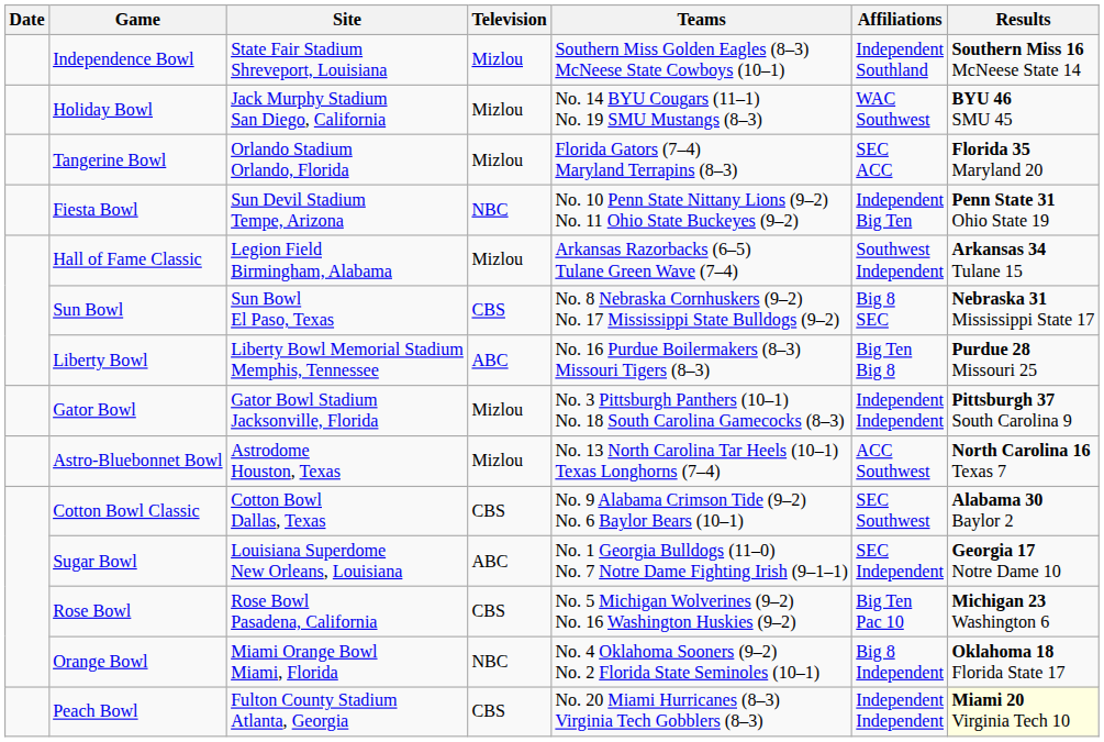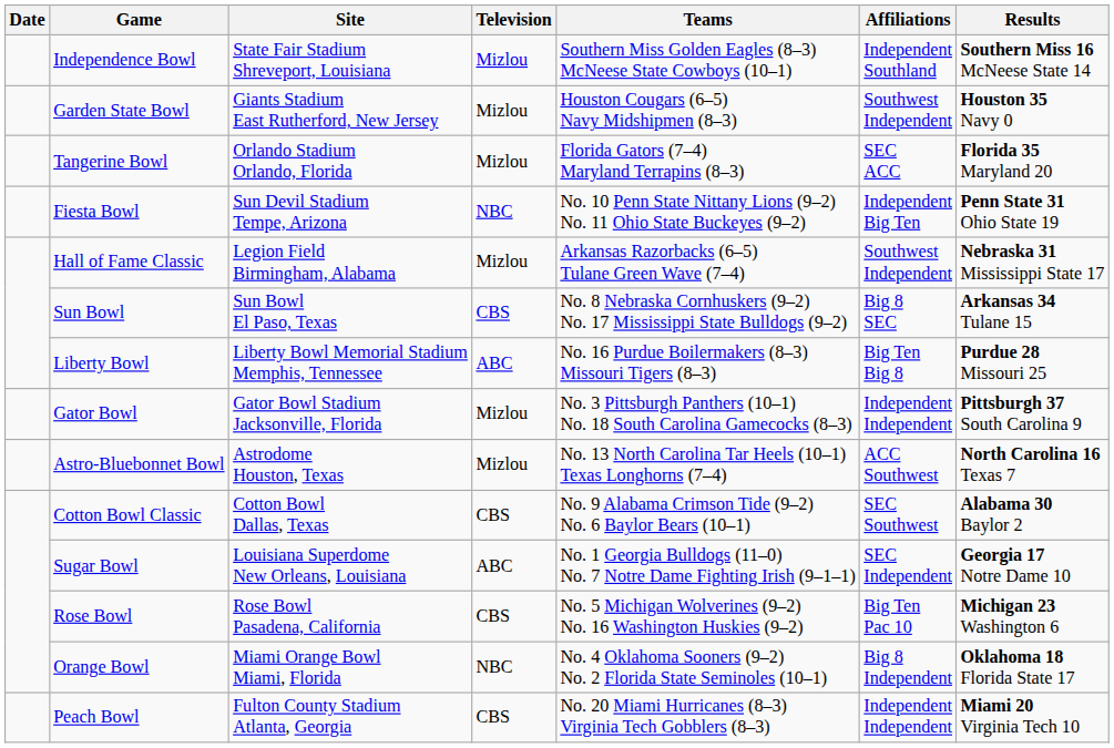 <table class="wikitable" style="font-size:90%">
 <tr>
 <th>Date</th>
 <th>Game</th>
 <th>Site</th>
 <th>Television</th>
 <th>Teams</th>
 <th>Affiliations</th>
 <th>Results</th>
 </tr>
 <tr>
 <td></td>
 <td><a href='#'>Independence Bowl</a></td>
 <td><a href='#'>State Fair Stadium</a><br><a href='#'>Shreveport, Louisiana</a></td>
 <td><a href='#'>Mizlou</a></td>
 <td><a href='#'>Southern Miss Golden Eagles</a> (8–3)<br><a href='#'>McNeese State Cowboys</a> (10–1)</td>
 <td><a href='#'>Independent</a><br><a href='#'>Southland</a></td>
 <td><strong>Southern Miss 16</strong><br>McNeese State 14</td>
 </tr>
 <tr>
 <td></td>
-<td><a href='#'>Holiday Bowl</a></td>
-<td><a href='#'>Jack Murphy Stadium</a><br><a href='#'>San Diego</a>, <a href='#'>California</a></td>
+<td><a href='#'>Garden State Bowl</a></td>
+<td><a href='#'>Giants Stadium</a><br><a href='#'>East Rutherford, New Jersey</a></td>
 <td>Mizlou</td>
-<td>No. 14 <a href='#'>BYU Cougars</a> (11–1)<br>No. 19 <a href='#'>SMU Mustangs</a> (8–3)</td>
-<td><a href='#'>WAC</a><br><a href='#'>Southwest</a></td>
-<td><strong>BYU 46</strong><br>SMU 45</td>
+<td><a href='#'>Houston Cougars</a> (6–5)<br><a href='#'>Navy Midshipmen</a> (8–3)</td>
+<td><a href='#'>Southwest</a><br><a href='#'>Independent</a></td>
+<td><strong>Houston 35</strong><br>Navy 0</td>
 </tr>
 <tr>
 <td></td>
 <td><a href='#'>Tangerine Bowl</a></td>
 <td><a href='#'>Orlando Stadium</a><br><a href='#'>Orlando, Florida</a></td>
 <td>Mizlou</td>
 <td><a href='#'>Florida Gators</a> (7–4)<br><a href='#'>Maryland Terrapins</a> (8–3)</td>
 <td><a href='#'>SEC</a><br><a href='#'>ACC</a></td>
 <td><strong>Florida 35</strong><br>Maryland 20</td>
 </tr>
 <tr>
 <td></td>
 <td><a href='#'>Fiesta Bowl</a></td>
 <td><a href='#'>Sun Devil Stadium</a><br><a href='#'>Tempe, Arizona</a></td>
 <td><a href='#'>NBC</a></td>
 <td>No. 10 <a href='#'>Penn State Nittany Lions</a> (9–2)<br>No. 11 <a href='#'>Ohio State Buckeyes</a> (9–2)</td>
 <td><a href='#'>Independent</a><br><a href='#'>Big Ten</a></td>
 <td><strong>Penn State 31</strong><br>Ohio State 19</td>
 </tr>
 <tr>
 <td rowspan=3></td>
 <td><a href='#'>Hall of Fame Classic</a></td>
 <td><a href='#'>Legion Field</a><br><a href='#'>Birmingham, Alabama</a></td>
 <td>Mizlou</td>
 <td><a href='#'>Arkansas Razorbacks</a> (6–5)<br><a href='#'>Tulane Green Wave</a> (7–4)</td>
 <td><a href='#'>Southwest</a><br><a href='#'>Independent</a></td>
-<td><strong>Arkansas 34</strong><br>Tulane 15</td>
+<td><strong>Nebraska 31</strong><br>Mississippi State 17</td>
 </tr>
 <tr>
 <td><a href='#'>Sun Bowl</a></td>
 <td><a href='#'>Sun Bowl</a><br><a href='#'>El Paso, Texas</a></td>
 <td><a href='#'>CBS</a></td>
 <td>No. 8 <a href='#'>Nebraska Cornhuskers</a> (9–2)<br>No. 17 <a href='#'>Mississippi State Bulldogs</a> (9–2)</td>
 <td><a href='#'>Big 8</a><br><a href='#'>SEC</a></td>
-<td><strong>Nebraska 31</strong><br>Mississippi State 17</td>
+<td><strong>Arkansas 34</strong><br>Tulane 15</td>
 </tr>
 <tr>
 <td><a href='#'>Liberty Bowl</a></td>
 <td><a href='#'>Liberty Bowl Memorial Stadium</a><br><a href='#'>Memphis, Tennessee</a></td>
 <td><a href='#'>ABC</a></td>
 <td>No. 16 <a href='#'>Purdue Boilermakers</a> (8–3)<br><a href='#'>Missouri Tigers</a> (8–3)</td>
 <td><a href='#'>Big Ten</a><br><a href='#'>Big 8</a></td>
 <td><strong>Purdue 28</strong><br>Missouri 25</td>
 </tr>
 <tr>
 <td></td>
 <td><a href='#'>Gator Bowl</a></td>
 <td><a href='#'>Gator Bowl Stadium</a><br><a href='#'>Jacksonville, Florida</a></td>
 <td>Mizlou</td>
 <td>No. 3 <a href='#'>Pittsburgh Panthers</a> (10–1)<br>No. 18 <a href='#'>South Carolina Gamecocks</a> (8–3)</td>
 <td><a href='#'>Independent</a><br><a href='#'>Independent</a></td>
 <td><strong>Pittsburgh 37</strong><br>South Carolina 9</td>
 </tr>
 <tr>
 <td></td>
 <td><a href='#'>Astro-Bluebonnet Bowl</a></td>
 <td><a href='#'>Astrodome</a><br><a href='#'>Houston</a>, <a href='#'>Texas</a></td>
 <td>Mizlou</td>
 <td>No. 13 <a href='#'>North Carolina Tar Heels</a> (10–1)<br><a href='#'>Texas Longhorns</a> (7–4)</td>
 <td><a href='#'>ACC</a><br><a href='#'>Southwest</a></td>
 <td><strong>North Carolina 16</strong><br>Texas 7</td>
 </tr>
 <tr>
 <td rowspan=4></td>
 <td><a href='#'>Cotton Bowl Classic</a></td>
 <td><a href='#'>Cotton Bowl</a><br><a href='#'>Dallas</a>, <a href='#'>Texas</a></td>
 <td>CBS</td>
 <td>No. 9 <a href='#'>Alabama Crimson Tide</a> (9–2)<br>No. 6 <a href='#'>Baylor Bears</a> (10–1)</td>
 <td><a href='#'>SEC</a><br><a href='#'>Southwest</a></td>
 <td><strong>Alabama 30</strong><br>Baylor 2</td>
 </tr>
 <tr>
 <td><a href='#'>Sugar Bowl</a></td>
 <td><a href='#'>Louisiana Superdome</a><br><a href='#'>New Orleans</a>, <a href='#'>Louisiana</a></td>
 <td>ABC</td>
 <td>No. 1 <a href='#'>Georgia Bulldogs</a> (11–0)<br>No. 7 <a href='#'>Notre Dame Fighting Irish</a> (9–1–1)</td>
 <td><a href='#'>SEC</a><br><a href='#'>Independent</a></td>
 <td><strong>Georgia 17</strong><br>Notre Dame 10</td>
 </tr>
 <tr>
 <td><a href='#'>Rose Bowl</a></td>
 <td><a href='#'>Rose Bowl</a><br><a href='#'>Pasadena, California</a></td>
 <td>CBS</td>
 <td>No. 5 <a href='#'>Michigan Wolverines</a> (9–2)<br>No. 16 <a href='#'>Washington Huskies</a> (9–2)</td>
 <td><a href='#'>Big Ten</a><br><a href='#'>Pac 10</a></td>
 <td><strong>Michigan 23</strong><br>Washington 6</td>
 </tr>
 <tr>
 <td><a href='#'>Orange Bowl</a></td>
 <td><a href='#'>Miami Orange Bowl</a><br><a href='#'>Miami</a>, <a href='#'>Florida</a></td>
 <td>NBC</td>
 <td>No. 4 <a href='#'>Oklahoma Sooners</a> (9–2)<br>No. 2 <a href='#'>Florida State Seminoles</a> (10–1)</td>
 <td><a href='#'>Big 8</a><br><a href='#'>Independent</a></td>
 <td><strong>Oklahoma 18</strong><br>Florida State 17</td>
 </tr>
 <tr>
 <td></td>
 <td><a href='#'>Peach Bowl</a></td>
 <td><a href='#'>Fulton County Stadium</a><br><a href='#'>Atlanta</a>, <a href='#'>Georgia</a></td>
 <td>CBS</td>
 <td>No. 20 <a href='#'>Miami Hurricanes</a> (8–3)<br><a href='#'>Virginia Tech Gobblers</a> (8–3)</td>
 <td><a href='#'>Independent</a><br><a href='#'>Independent</a></td>
-<td style="background: lightyellow;"><strong>Miami 20</strong><br>Virginia Tech 10</td>
+<td><strong>Miami 20</strong><br>Virginia Tech 10</td>
 </tr>
 </table>
